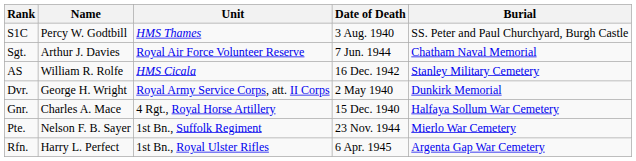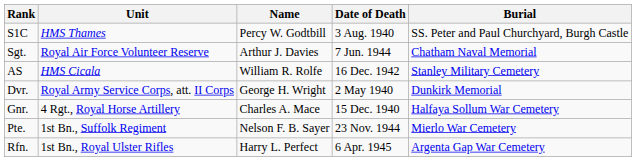 <table class="wikitable">
 <tr>
 <th>Rank</th>
+<th>Unit</th>
 <th>Name</th>
-<th>Unit</th>
 <th>Date of Death</th>
 <th>Burial</th>
 </tr>
 <tr>
 <td>S1C</td>
+<td><a href='#'><em>HMS Thames</em></a></td>
 <td>Percy W. Godtbill</td>
-<td><a href='#'><em>HMS Thames</em></a></td>
 <td>3 Aug. 1940</td>
 <td>SS. Peter and Paul Churchyard, Burgh Castle</td>
 </tr>
 <tr>
 <td>Sgt.</td>
+<td><a href='#'>Royal Air Force Volunteer Reserve</a></td>
 <td>Arthur J. Davies</td>
-<td><a href='#'>Royal Air Force Volunteer Reserve</a></td>
 <td>7 Jun. 1944</td>
 <td><a href='#'>Chatham Naval Memorial</a></td>
 </tr>
 <tr>
 <td>AS</td>
+<td><em><a href='#'>HMS Cicala</a></em></td>
 <td>William R. Rolfe</td>
-<td><em><a href='#'>HMS Cicala</a></em></td>
 <td>16 Dec. 1942</td>
 <td><a href='#'>Stanley Military Cemetery</a></td>
 </tr>
 <tr>
 <td>Dvr.</td>
+<td><a href='#'>Royal Army Service Corps</a>, att. <a href='#'>II Corps</a></td>
 <td>George H. Wright</td>
-<td><a href='#'>Royal Army Service Corps</a>, att. <a href='#'>II Corps</a></td>
 <td>2 May 1940</td>
 <td><a href='#'>Dunkirk Memorial</a></td>
 </tr>
 <tr>
 <td>Gnr.</td>
+<td>4 Rgt., <a href='#'>Royal Horse Artillery</a></td>
 <td>Charles A. Mace</td>
-<td>4 Rgt., <a href='#'>Royal Horse Artillery</a></td>
 <td>15 Dec. 1940</td>
 <td><a href='#'>Halfaya Sollum War Cemetery</a></td>
 </tr>
 <tr>
 <td>Pte.</td>
+<td>1st Bn., <a href='#'>Suffolk Regiment</a></td>
 <td>Nelson F. B. Sayer</td>
-<td>1st Bn., <a href='#'>Suffolk Regiment</a></td>
 <td>23 Nov. 1944</td>
 <td><a href='#'>Mierlo War Cemetery</a></td>
 </tr>
 <tr>
 <td>Rfn.</td>
+<td>1st Bn., <a href='#'>Royal Ulster Rifles</a></td>
 <td>Harry L. Perfect</td>
-<td>1st Bn., <a href='#'>Royal Ulster Rifles</a></td>
 <td>6 Apr. 1945</td>
 <td><a href='#'>Argenta Gap War Cemetery</a></td>
 </tr>
 </table>
